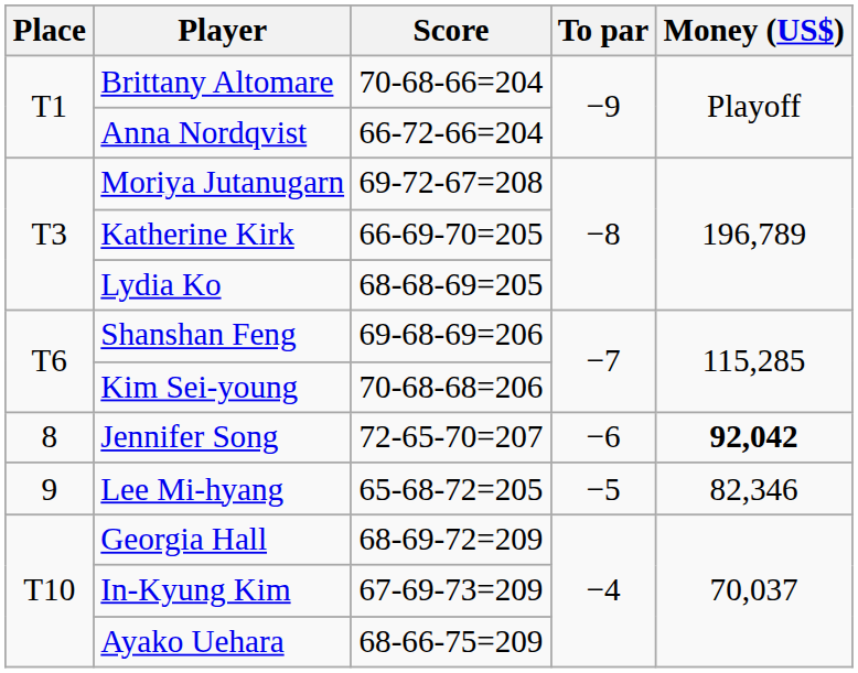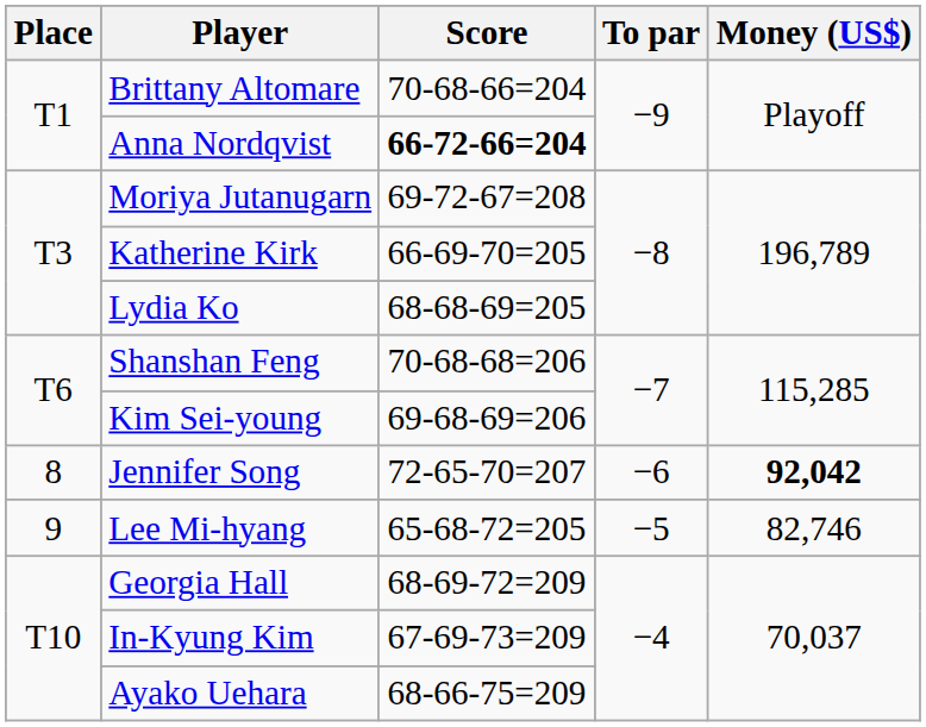 <table class="wikitable">
 <tr>
 <th>Place</th>
 <th>Player</th>
 <th>Score</th>
 <th>To par</th>
 <th>Money (<a href='#'>US$</a>)</th>
 </tr>
 <tr>
 <td align=center rowspan=2>T1</td>
 <td> <a href='#'>Brittany Altomare</a></td>
 <td>70-68-66=204</td>
 <td align=center rowspan=2>−9</td>
 <td align=center rowspan=2>Playoff</td>
 </tr>
 <tr>
 <td> <a href='#'>Anna Nordqvist</a></td>
-<td>66-72-66=204</td>
+<td><strong>66-72-66=204</strong></td>
 </tr>
 <tr>
 <td align=center rowspan=3>T3</td>
 <td> <a href='#'>Moriya Jutanugarn</a></td>
 <td>69-72-67=208</td>
 <td align=center rowspan=3>−8</td>
 <td align=center rowspan=3>196,789</td>
 </tr>
 <tr>
 <td> <a href='#'>Katherine Kirk</a></td>
 <td>66-69-70=205</td>
 </tr>
 <tr>
 <td> <a href='#'>Lydia Ko</a></td>
 <td>68-68-69=205</td>
 </tr>
 <tr>
 <td align=center rowspan=2>T6</td>
 <td> <a href='#'>Shanshan Feng</a></td>
-<td>69-68-69=206</td>
+<td>70-68-68=206</td>
 <td align=center rowspan=2>−7</td>
 <td align=center rowspan=2>115,285</td>
 </tr>
 <tr>
 <td> <a href='#'>Kim Sei-young</a></td>
-<td>70-68-68=206</td>
+<td>69-68-69=206</td>
 </tr>
 <tr>
 <td align=center>8</td>
 <td> <a href='#'>Jennifer Song</a></td>
 <td>72-65-70=207</td>
 <td align=center>−6</td>
 <td align=center><strong>92,042</strong></td>
 </tr>
 <tr>
 <td align=center>9</td>
 <td> <a href='#'>Lee Mi-hyang</a></td>
 <td>65-68-72=205</td>
 <td align=center>−5</td>
-<td align=center>82,346</td>
+<td align=center>82,746</td>
 </tr>
 <tr>
 <td align=center rowspan=3>T10</td>
 <td> <a href='#'>Georgia Hall</a></td>
 <td>68-69-72=209</td>
 <td align=center rowspan=3>−4</td>
 <td align=center rowspan=3>70,037</td>
 </tr>
 <tr>
 <td> <a href='#'>In-Kyung Kim</a></td>
 <td>67-69-73=209</td>
 </tr>
 <tr>
 <td> <a href='#'>Ayako Uehara</a></td>
 <td>68-66-75=209</td>
 </tr>
 </table>
